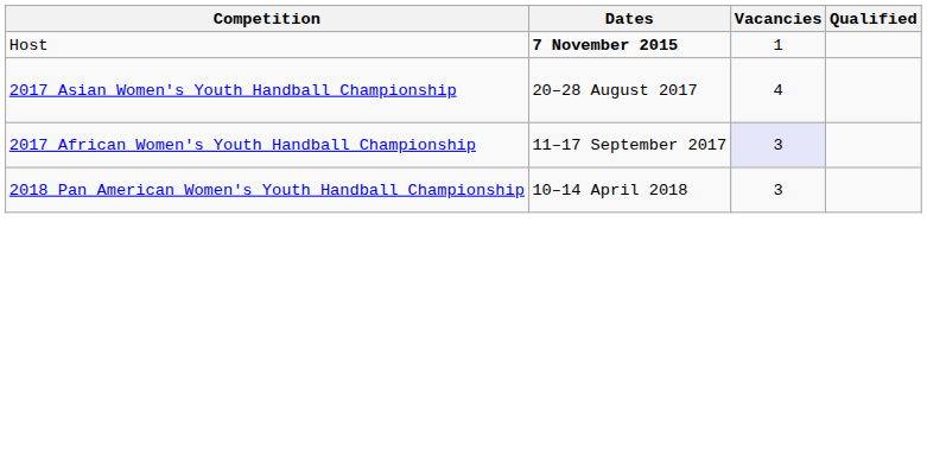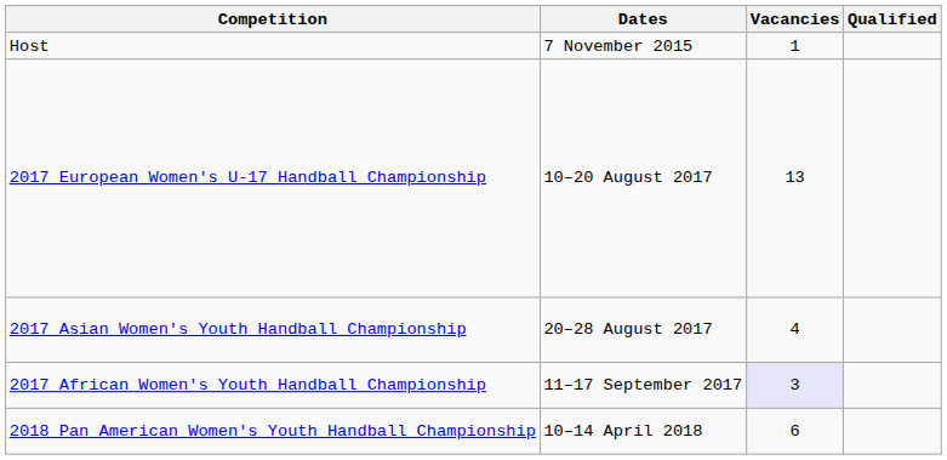 <table class="wikitable">
 <tr>
 <th>Competition</th>
 <th>Dates</th>
 <th>Vacancies</th>
 <th>Qualified</th>
 </tr>
 <tr>
 <td>Host</td>
-<td><strong>7 November 2015</strong></td>
+<td>7 November 2015</td>
 <td align="center">1</td>
 <td></td>
+</tr>
+<tr>
+<td><a href='#'>2017 European Women's U-17 Handball Championship</a></td>
+<td>10–20 August 2017</td>
+<td align="center">13</td>
+<td><br><br><br><br><br><br><br><br><br><br><br><br></td>
 </tr>
 <tr>
 <td><a href='#'>2017 Asian Women's Youth Handball Championship</a></td>
 <td>20–28 August 2017</td>
 <td align="center">4</td>
 <td><br><br><br></td>
 </tr>
 <tr>
 <td><a href='#'>2017 African Women's Youth Handball Championship</a></td>
 <td>11–17 September 2017</td>
 <td align="center" style="background: lavender;">3</td>
 <td><br><br></td>
 </tr>
 <tr>
 <td><a href='#'>2018 Pan American Women's Youth Handball Championship</a></td>
 <td>10–14 April 2018</td>
-<td align="center">3</td>
+<td align="center">6</td>
 <td><s></s><br><br></td>
 </tr>
 </table>
